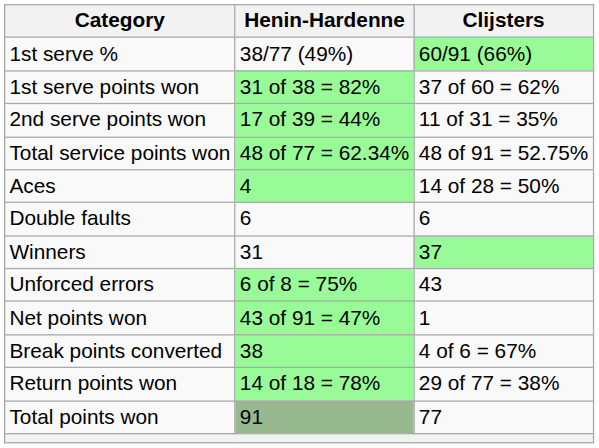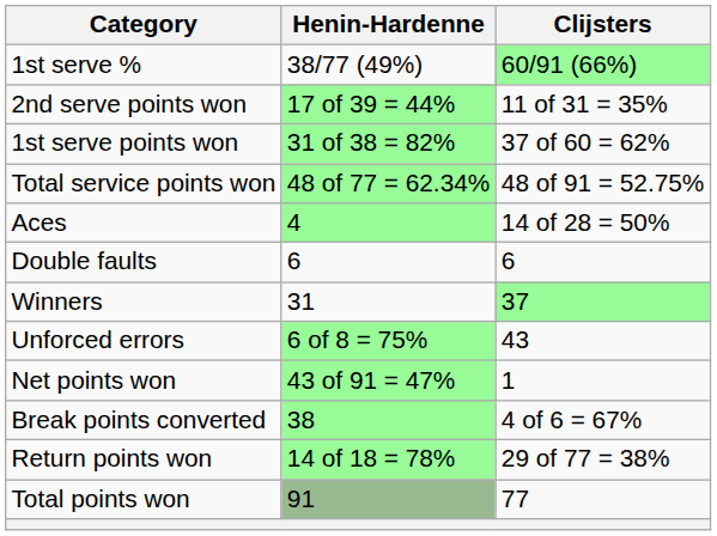 <table class="wikitable">
 <tr>
 <th>Category</th>
 <th> Henin-Hardenne</th>
 <th> Clijsters</th>
 </tr>
 <tr>
 <td>1st serve %</td>
 <td>38/77 (49%)</td>
 <td bgcolor=98FB98>60/91 (66%)</td>
 </tr>
 <tr>
+<td>2nd serve points won</td>
+<td bgcolor=98FB98>17 of 39 = 44%</td>
+<td>11 of 31 = 35%</td>
+</tr>
+<tr>
 <td>1st serve points won</td>
 <td bgcolor=98FB98>31 of 38 = 82%</td>
 <td>37 of 60 = 62%</td>
-</tr>
-<tr>
-<td>2nd serve points won</td>
-<td bgcolor=98FB98>17 of 39 = 44%</td>
-<td>11 of 31 = 35%</td>
 </tr>
 <tr>
 <td>Total service points won</td>
 <td bgcolor=98FB98>48 of 77 = 62.34%</td>
 <td>48 of 91 = 52.75%</td>
 </tr>
 <tr>
 <td>Aces</td>
 <td bgcolor=98FB98>4</td>
 <td>14 of 28 = 50%</td>
 </tr>
 <tr>
 <td>Double faults</td>
 <td>6</td>
 <td>6</td>
 </tr>
 <tr>
 <td>Winners</td>
 <td>31</td>
 <td bgcolor=98FB98>37</td>
 </tr>
 <tr>
 <td>Unforced errors</td>
 <td bgcolor=98FB98>6 of 8 = 75%</td>
 <td>43</td>
 </tr>
 <tr>
 <td>Net points won</td>
 <td bgcolor=98FB98>43 of 91 = 47%</td>
 <td>1</td>
 </tr>
 <tr>
 <td>Break points converted</td>
 <td bgcolor=98FB98>38</td>
 <td>4 of 6 = 67%</td>
 </tr>
 <tr>
 <td>Return points won</td>
 <td bgcolor=98FB98>14 of 18 = 78%</td>
 <td>29 of 77 = 38%</td>
 </tr>
 <tr>
 <td>Total points won</td>
 <td bgcolor=98FB989>91</td>
 <td>77</td>
 </tr>
 <tr>
 <th colspan=3></th>
 </tr>
 </table>
